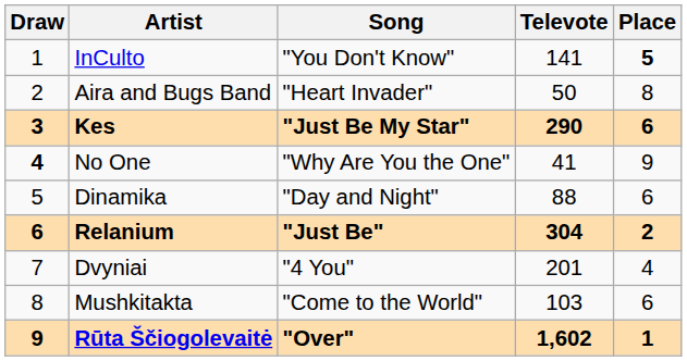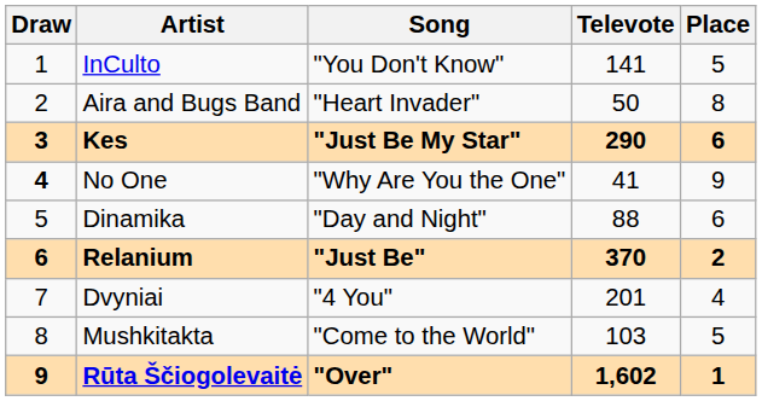 <table class="sortable wikitable" style="margin: 1em auto 1em auto; text-align:center">
 <tr>
 <th>Draw</th>
 <th>Artist</th>
 <th>Song</th>
 <th>Televote</th>
 <th>Place</th>
 </tr>
 <tr>
 <td>1</td>
 <td align="left"><a href='#'>InCulto</a></td>
 <td align="left">"You Don't Know"</td>
 <td>141</td>
-<td><strong>5</strong></td>
+<td>5</td>
 </tr>
 <tr>
 <td>2</td>
 <td align="left">Aira and Bugs Band</td>
 <td align="left">"Heart Invader"</td>
 <td>50</td>
 <td>8</td>
 </tr>
 <tr style="font-weight:bold; background:navajowhite;">
 <td>3</td>
 <td align="left">Kes</td>
 <td align="left">"Just Be My Star"</td>
 <td>290</td>
 <td>6</td>
 </tr>
 <tr>
 <td><strong>4</strong></td>
 <td align="left">No One</td>
 <td align="left">"Why Are You the One"</td>
 <td>41</td>
 <td>9</td>
 </tr>
 <tr>
 <td>5</td>
 <td align="left">Dinamika</td>
 <td align="left">"Day and Night"</td>
 <td>88</td>
 <td>6</td>
 </tr>
 <tr style="font-weight:bold; background:navajowhite;">
 <td>6</td>
 <td align="left">Relanium</td>
 <td align="left">"Just Be"</td>
-<td>304</td>
+<td>370</td>
 <td>2</td>
 </tr>
 <tr>
 <td>7</td>
 <td align="left">Dvyniai</td>
 <td align="left">"4 You"</td>
 <td>201</td>
 <td>4</td>
 </tr>
 <tr>
 <td>8</td>
 <td align="left">Mushkitakta</td>
 <td align="left">"Come to the World"</td>
 <td>103</td>
-<td>6</td>
+<td>5</td>
 </tr>
 <tr style="font-weight:bold; background:navajowhite;">
 <td>9</td>
 <td align="left"><a href='#'>Rūta Ščiogolevaitė</a></td>
 <td align="left">"Over"</td>
 <td>1,602</td>
 <td>1</td>
 </tr>
 </table>
